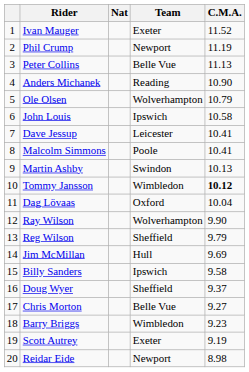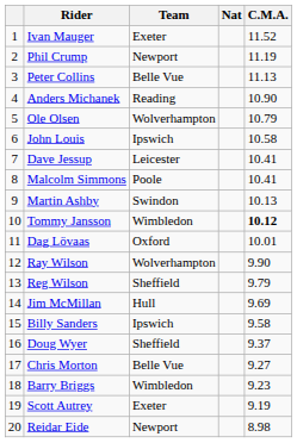 <table class=wikitable>
 <tr>
 <th></th>
 <th>Rider</th>
+<th>Team</th>
 <th>Nat</th>
-<th>Team</th>
 <th>C.M.A.</th>
 </tr>
 <tr>
 <td align="center">1</td>
 <td><a href='#'>Ivan Mauger</a></td>
+<td>Exeter</td>
 <td></td>
-<td>Exeter</td>
 <td>11.52</td>
 </tr>
 <tr>
 <td align="center">2</td>
 <td><a href='#'>Phil Crump</a></td>
+<td>Newport</td>
 <td></td>
-<td>Newport</td>
 <td>11.19</td>
 </tr>
 <tr>
 <td align="center">3</td>
 <td><a href='#'>Peter Collins</a></td>
+<td>Belle Vue</td>
 <td></td>
-<td>Belle Vue</td>
 <td>11.13</td>
 </tr>
 <tr>
 <td align="center">4</td>
 <td><a href='#'>Anders Michanek</a></td>
+<td>Reading</td>
 <td></td>
-<td>Reading</td>
 <td>10.90</td>
 </tr>
 <tr>
 <td align="center">5</td>
 <td><a href='#'>Ole Olsen</a></td>
+<td>Wolverhampton</td>
 <td></td>
-<td>Wolverhampton</td>
 <td>10.79</td>
 </tr>
 <tr>
 <td align="center">6</td>
 <td><a href='#'>John Louis</a></td>
+<td>Ipswich</td>
 <td></td>
-<td>Ipswich</td>
 <td>10.58</td>
 </tr>
 <tr>
 <td align="center">7</td>
 <td><a href='#'>Dave Jessup</a></td>
+<td>Leicester</td>
 <td></td>
-<td>Leicester</td>
 <td>10.41</td>
 </tr>
 <tr>
 <td align="center">8</td>
 <td><a href='#'>Malcolm Simmons</a></td>
+<td>Poole</td>
 <td></td>
-<td>Poole</td>
 <td>10.41</td>
 </tr>
 <tr>
 <td align="center">9</td>
 <td><a href='#'>Martin Ashby</a></td>
+<td>Swindon</td>
 <td></td>
-<td>Swindon</td>
 <td>10.13</td>
 </tr>
 <tr>
 <td align="center">10</td>
 <td><a href='#'>Tommy Jansson</a></td>
+<td>Wimbledon</td>
 <td></td>
-<td>Wimbledon</td>
 <td><strong>10.12</strong></td>
 </tr>
 <tr>
 <td align="center">11</td>
 <td><a href='#'>Dag Lövaas</a></td>
+<td>Oxford</td>
 <td></td>
-<td>Oxford</td>
-<td>10.04</td>
+<td>10.01</td>
 </tr>
 <tr>
 <td align="center">12</td>
 <td><a href='#'>Ray Wilson</a></td>
+<td>Wolverhampton</td>
 <td></td>
-<td>Wolverhampton</td>
 <td>9.90</td>
 </tr>
 <tr>
 <td align="center">13</td>
 <td><a href='#'>Reg Wilson</a></td>
+<td>Sheffield</td>
 <td></td>
-<td>Sheffield</td>
 <td>9.79</td>
 </tr>
 <tr>
 <td align="center">14</td>
 <td><a href='#'>Jim McMillan</a></td>
+<td>Hull</td>
 <td></td>
-<td>Hull</td>
 <td>9.69</td>
 </tr>
 <tr>
 <td align="center">15</td>
 <td><a href='#'>Billy Sanders</a></td>
+<td>Ipswich</td>
 <td></td>
-<td>Ipswich</td>
 <td>9.58</td>
 </tr>
 <tr>
 <td align="center">16</td>
 <td><a href='#'>Doug Wyer</a></td>
+<td>Sheffield</td>
 <td></td>
-<td>Sheffield</td>
 <td>9.37</td>
 </tr>
 <tr>
 <td align="center">17</td>
 <td><a href='#'>Chris Morton</a></td>
+<td>Belle Vue</td>
 <td></td>
-<td>Belle Vue</td>
 <td>9.27</td>
 </tr>
 <tr>
 <td align="center">18</td>
 <td><a href='#'>Barry Briggs</a></td>
+<td>Wimbledon</td>
 <td></td>
-<td>Wimbledon</td>
 <td>9.23</td>
 </tr>
 <tr>
 <td align="center">19</td>
 <td><a href='#'>Scott Autrey</a></td>
+<td>Exeter</td>
 <td></td>
-<td>Exeter</td>
 <td>9.19</td>
 </tr>
 <tr>
 <td align="center">20</td>
 <td><a href='#'>Reidar Eide</a></td>
+<td>Newport</td>
 <td></td>
-<td>Newport</td>
 <td>8.98</td>
 </tr>
 </table>
